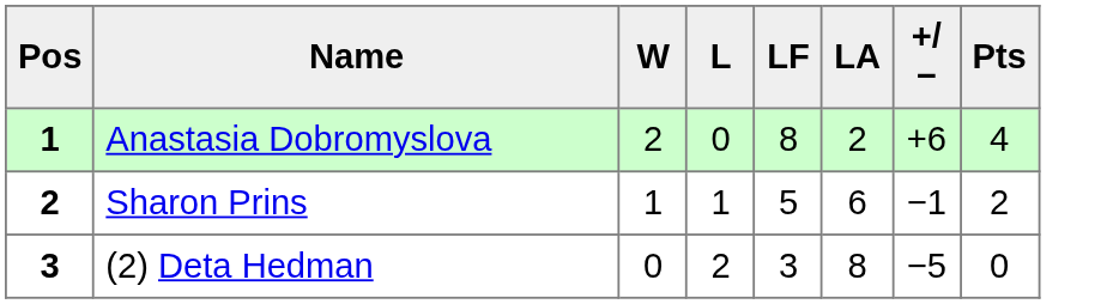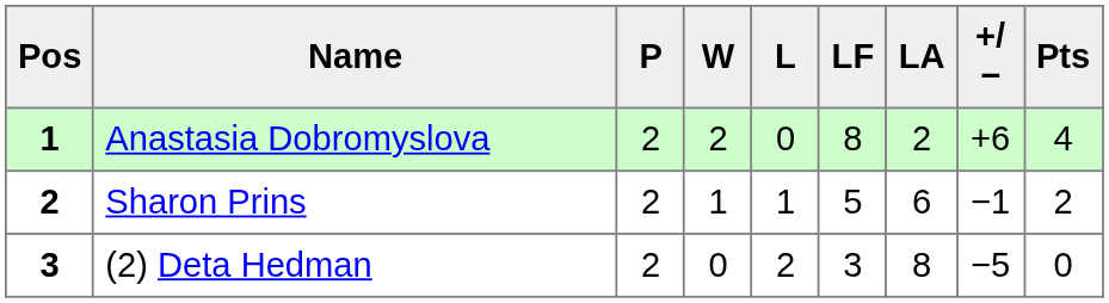 <table style=border-collapse:collapse border=1 cellspacing=0 cellpadding=5>
 <tr align=center bgcolor=#efefef>
 <th width=20>Pos</th>
 <th width=230>Name</th>
+<th width=20>P</th>
 <th width=20>W</th>
 <th width=20>L</th>
 <th width=20>LF</th>
 <th width=20>LA</th>
 <th width=20>+/−</th>
 <th width=20>Pts</th>
 </tr>
 <tr align=center style="background: #ccffcc;">
 <td><strong>1</strong></td>
 <td align="left"> <a href='#'>Anastasia Dobromyslova</a></td>
 <td>2</td>
+<td>2</td>
 <td>0</td>
 <td>8</td>
 <td>2</td>
 <td>+6</td>
 <td>4</td>
 </tr>
 <tr align=center>
 <td><strong>2</strong></td>
 <td align="left"> <a href='#'>Sharon Prins</a></td>
+<td>2</td>
 <td>1</td>
 <td>1</td>
 <td>5</td>
 <td>6</td>
 <td>−1</td>
 <td>2</td>
 </tr>
 <tr align=center>
 <td><strong>3</strong></td>
 <td align="left"> (2) <a href='#'>Deta Hedman</a></td>
+<td>2</td>
 <td>0</td>
 <td>2</td>
 <td>3</td>
 <td>8</td>
 <td>−5</td>
 <td>0</td>
 </tr>
 </table>
